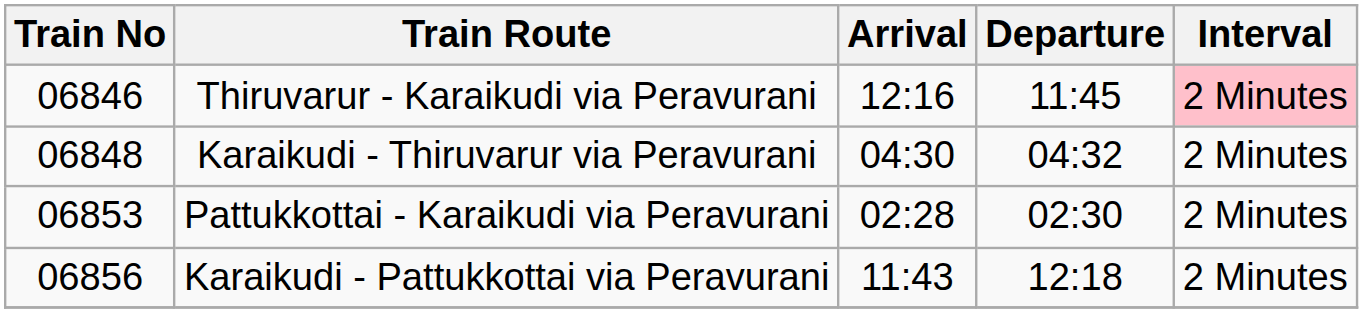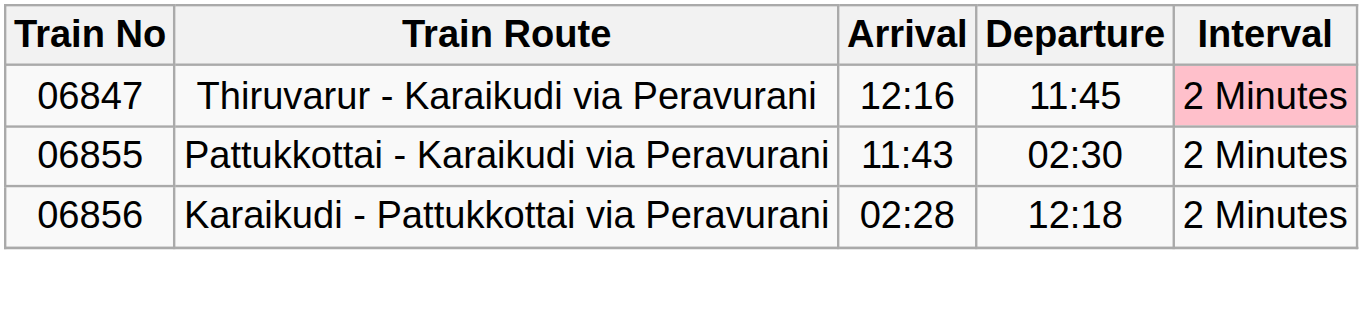 <table class="wikitable" style="text-align: center">
 <tr>
 <th>Train No</th>
 <th>Train Route</th>
 <th>Arrival</th>
 <th>Departure</th>
 <th>Interval</th>
 </tr>
 <tr>
-<td>06846</td>
+<td>06847</td>
 <td>Thiruvarur - Karaikudi via Peravurani</td>
 <td>12:16</td>
 <td>11:45</td>
 <td style="background: pink;">2 Minutes</td>
 </tr>
 <tr>
-<td>06848</td>
-<td>Karaikudi - Thiruvarur via Peravurani</td>
-<td>04:30</td>
-<td>04:32</td>
-<td>2 Minutes</td>
-</tr>
-<tr>
-<td>06853</td>
+<td>06855</td>
 <td>Pattukkottai - Karaikudi via Peravurani</td>
-<td>02:28</td>
+<td>11:43</td>
 <td>02:30</td>
 <td>2 Minutes</td>
 </tr>
 <tr>
 <td>06856</td>
 <td>Karaikudi - Pattukkottai via Peravurani</td>
-<td>11:43</td>
+<td>02:28</td>
 <td>12:18</td>
 <td>2 Minutes</td>
 </tr>
 <tr>
 </tr>
 </table>
